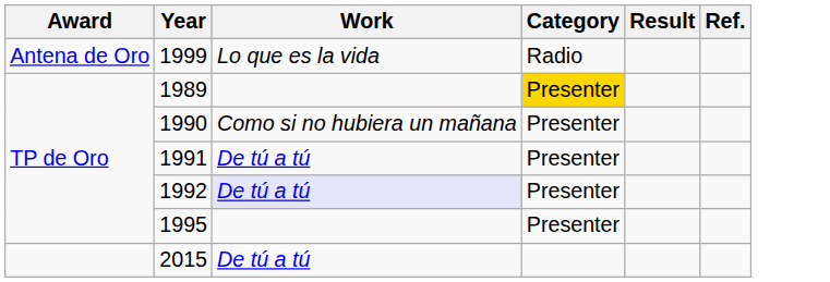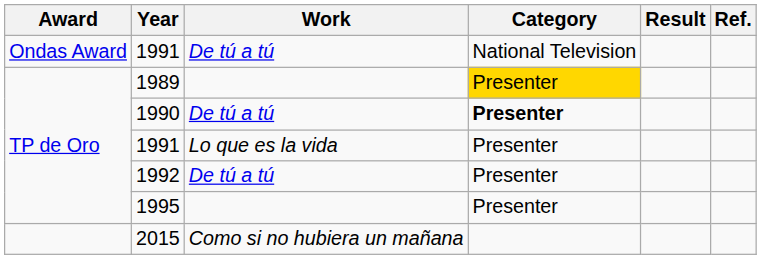 <table class="wikitable">
 <tr>
 <th>Award</th>
 <th>Year</th>
 <th>Work</th>
 <th>Category</th>
 <th>Result</th>
 <th>Ref.</th>
 </tr>
 <tr>
-<td rowspan=1><a href='#'>Antena de Oro</a></td>
-<td>1999</td>
-<td><em>Lo que es la vida</em></td>
-<td>Radio</td>
+<td rowspan=1><a href='#'>Ondas Award</a></td>
+<td>1991</td>
+<td><em><a href='#'>De tú a tú</a></em></td>
+<td>National Television</td>
 <td></td>
 <td></td>
 </tr>
 <tr>
 <td rowspan=5><a href='#'>TP de Oro</a></td>
 <td>1989</td>
 <td><em></em></td>
 <td style="background: gold;">Presenter</td>
 <td></td>
 <td></td>
 </tr>
 <tr>
 <td>1990</td>
-<td><em>Como si no hubiera un mañana</em></td>
-<td>Presenter</td>
+<td><em><a href='#'>De tú a tú</a></em></td>
+<td><strong>Presenter</strong></td>
 <td></td>
 <td></td>
 </tr>
 <tr>
 <td>1991</td>
-<td><em><a href='#'>De tú a tú</a></em></td>
+<td><em>Lo que es la vida</em></td>
 <td>Presenter</td>
 <td></td>
 <td></td>
 </tr>
 <tr>
 <td>1992</td>
-<td style="background: lavender;"><em><a href='#'>De tú a tú</a></em></td>
+<td><em><a href='#'>De tú a tú</a></em></td>
 <td>Presenter</td>
 <td></td>
 <td></td>
 </tr>
 <tr>
 <td>1995</td>
 <td><em></em></td>
 <td>Presenter</td>
 <td></td>
 <td></td>
 </tr>
 <tr>
 <td></td>
 <td>2015</td>
-<td><em><a href='#'>De tú a tú</a></em></td>
+<td><em>Como si no hubiera un mañana</em></td>
 <td></td>
 <td></td>
 <td></td>
 </tr>
 </table>
